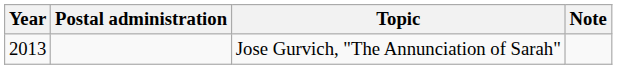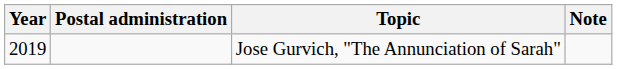 <table class="wikitable">
 <tr>
 <th>Year</th>
 <th>Postal administration</th>
 <th>Topic</th>
 <th>Note</th>
 </tr>
 <tr>
-<td>2013</td>
+<td>2019</td>
 <td></td>
 <td>Jose Gurvich, "The Annunciation of Sarah"</td>
 <td></td>
 </tr>
 </table>
